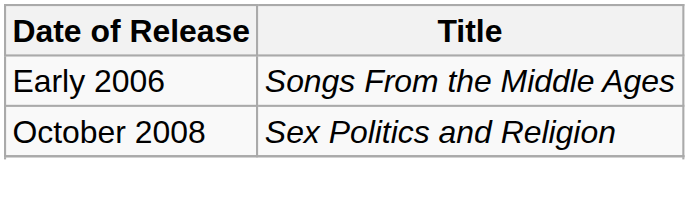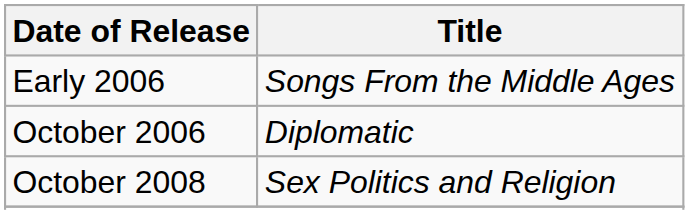 <table class="wikitable" style="font-size: 95%;">
 <tr>
 <th>Date of Release</th>
 <th>Title</th>
 </tr>
 <tr>
 <td>Early 2006</td>
 <td><em>Songs From the Middle Ages</em></td>
 </tr>
 <tr>
+<td>October 2006</td>
+<td><em>Diplomatic</em></td>
+</tr>
+<tr>
 <td>October 2008</td>
 <td><em>Sex Politics and Religion</em></td>
 </tr>
 <tr>
 </tr>
 <tr>
 </tr>
 </table>
